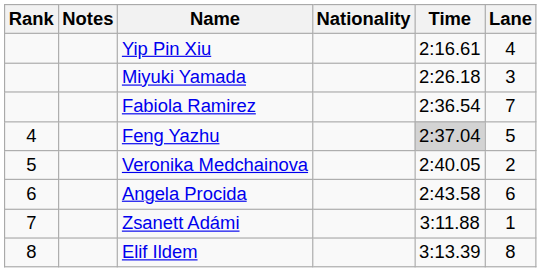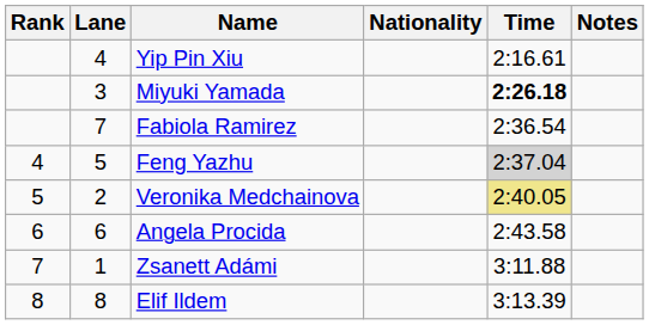 <table class="wikitable sortable" style="text-align:center">
 <tr>
 <th>Rank</th>
-<th>Notes</th>
+<th>Lane</th>
 <th>Name</th>
 <th>Nationality</th>
 <th>Time</th>
-<th>Lane</th>
+<th>Notes</th>
 </tr>
 <tr>
 <td></td>
-<td></td>
+<td>4</td>
 <td align=left><a href='#'>Yip Pin Xiu</a></td>
 <td align=left></td>
 <td>2:16.61</td>
-<td>4</td>
+<td></td>
 </tr>
 <tr>
 <td></td>
-<td></td>
+<td>3</td>
 <td align=left><a href='#'>Miyuki Yamada</a></td>
 <td align=left></td>
-<td>2:26.18</td>
-<td>3</td>
+<td><strong>2:26.18</strong></td>
+<td></td>
 </tr>
 <tr>
 <td></td>
-<td></td>
+<td>7</td>
 <td align=left><a href='#'>Fabiola Ramirez</a></td>
 <td align=left></td>
 <td>2:36.54</td>
-<td>7</td>
+<td></td>
 </tr>
 <tr>
 <td>4</td>
-<td></td>
+<td>5</td>
 <td align=left><a href='#'>Feng Yazhu</a></td>
 <td align=left></td>
 <td style="background: lightgrey;">2:37.04</td>
-<td>5</td>
+<td></td>
 </tr>
 <tr>
 <td>5</td>
-<td></td>
+<td>2</td>
 <td align=left><a href='#'>Veronika Medchainova</a></td>
 <td align=left></td>
-<td>2:40.05</td>
-<td>2</td>
+<td style="background: khaki;">2:40.05</td>
+<td></td>
 </tr>
 <tr>
 <td>6</td>
-<td></td>
+<td>6</td>
 <td align=left><a href='#'>Angela Procida</a></td>
 <td align=left></td>
 <td>2:43.58</td>
-<td>6</td>
+<td></td>
 </tr>
 <tr>
 <td>7</td>
-<td></td>
+<td>1</td>
 <td align=left><a href='#'>Zsanett Adámi</a></td>
 <td align=left></td>
 <td>3:11.88</td>
-<td>1</td>
+<td></td>
 </tr>
 <tr>
 <td>8</td>
-<td></td>
+<td>8</td>
 <td align=left><a href='#'>Elif Ildem</a></td>
 <td align=left></td>
 <td>3:13.39</td>
-<td>8</td>
+<td></td>
 </tr>
 </table>
